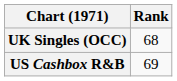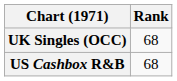 <table class="wikitable sortable plainrowheaders">
 <tr>
 <th align="left">Chart (1971)</th>
 <th style="text-align:center;">Rank</th>
 </tr>
 <tr>
 <th scope="row">UK Singles (OCC)</th>
 <td style="text-align:center;">68</td>
 </tr>
 <tr>
 <th scope="row">US <em>Cashbox</em> R&B</th>
-<td style="text-align:center;">69</td>
+<td style="text-align:center;">68</td>
 </tr>
 </table>
